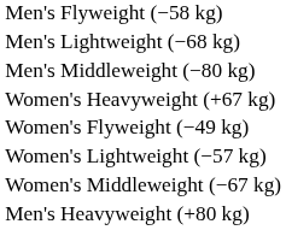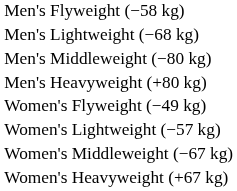 <table>
 <tr valign="top">
 <td>Men's Flyweight (−58 kg)<br></td>
 <td></td>
 <td></td>
 <td></td>
 </tr>
 <tr valign="top">
 <td>Men's Lightweight (−68 kg)<br></td>
 <td></td>
 <td></td>
 <td></td>
 </tr>
 <tr valign="top">
 <td>Men's Middleweight (−80 kg)<br></td>
 <td></td>
 <td></td>
 <td></td>
 </tr>
 <tr valign="top">
-<td>Women's Heavyweight (+67 kg)<br></td>
+<td>Men's Heavyweight (+80 kg)<br></td>
 <td></td>
 <td></td>
 <td></td>
 </tr>
 <tr valign="top">
 <td>Women's Flyweight (−49 kg)<br></td>
 <td></td>
 <td></td>
 <td></td>
 </tr>
 <tr valign="top">
 <td>Women's Lightweight (−57 kg)<br></td>
 <td></td>
 <td></td>
 <td></td>
 </tr>
 <tr valign="top">
 <td>Women's Middleweight (−67 kg)<br></td>
 <td></td>
 <td></td>
 <td></td>
 </tr>
 <tr valign="top">
-<td>Men's Heavyweight (+80 kg)<br></td>
+<td>Women's Heavyweight (+67 kg)<br></td>
 <td></td>
 <td></td>
 <td></td>
 </tr>
 </table>
